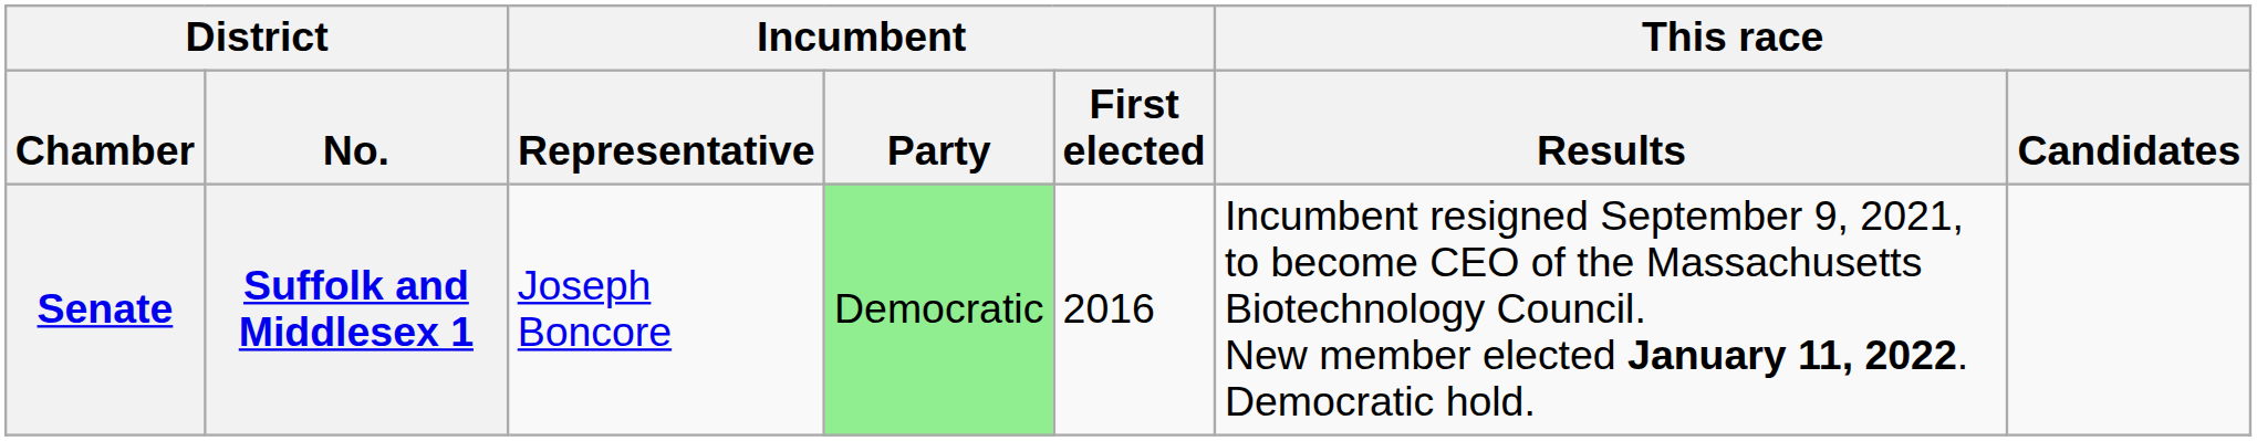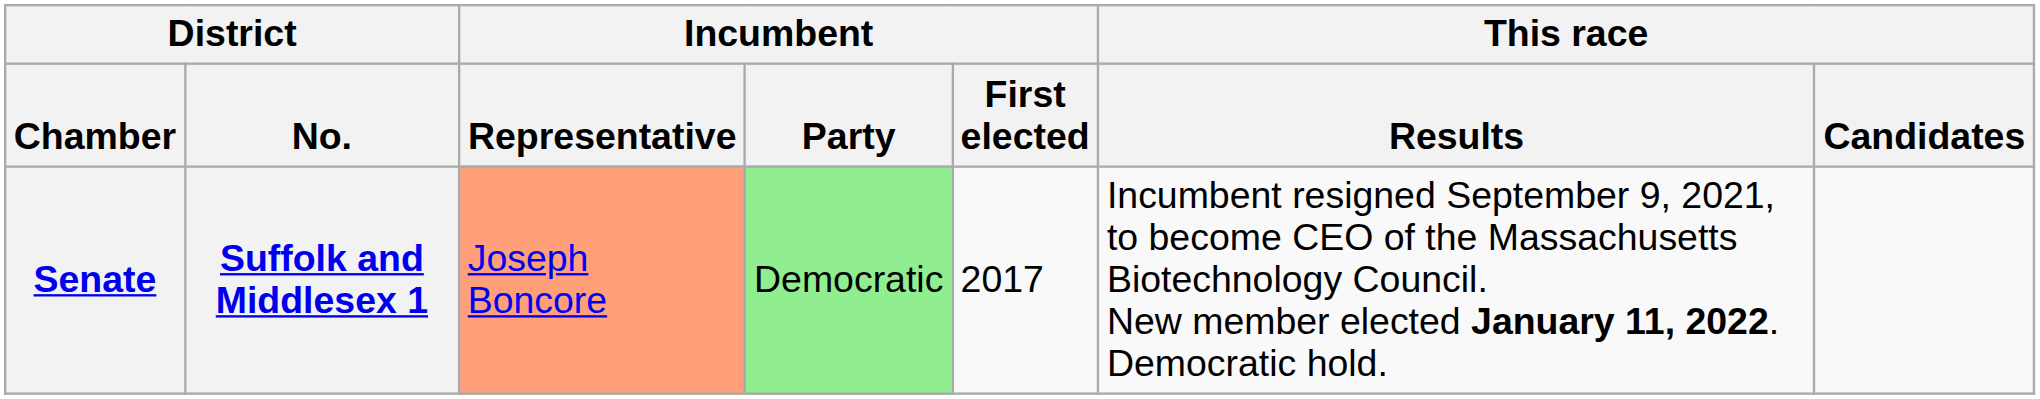 <table class="wikitable sortable">
 <tr valign=bottom>
 <th colspan="2">District</th>
 <th colspan="3">Incumbent</th>
 <th colspan="2">This race</th>
 </tr>
 <tr valign=bottom>
 <th>Chamber</th>
 <th>No.</th>
 <th>Representative</th>
 <th>Party</th>
 <th>First<br>elected</th>
 <th>Results</th>
 <th>Candidates</th>
 </tr>
 <tr>
 <th><a href='#'>Senate</a></th>
 <th><a href='#'>Suffolk and Middlesex 1</a></th>
-<td><a href='#'>Joseph Boncore</a></td>
+<td style="background: lightsalmon;"><a href='#'>Joseph Boncore</a></td>
 <td style="background: lightgreen;">Democratic</td>
-<td>2016<br></td>
+<td>2017<br></td>
 <td data-sort-value=4/6/2021 >Incumbent resigned September 9, 2021, to become CEO of the Massachusetts Biotechnology Council.<br>New member elected <strong>January 11, 2022</strong>.<br>Democratic hold.</td>
 <td nowrap></td>
 </tr>
 </table>
